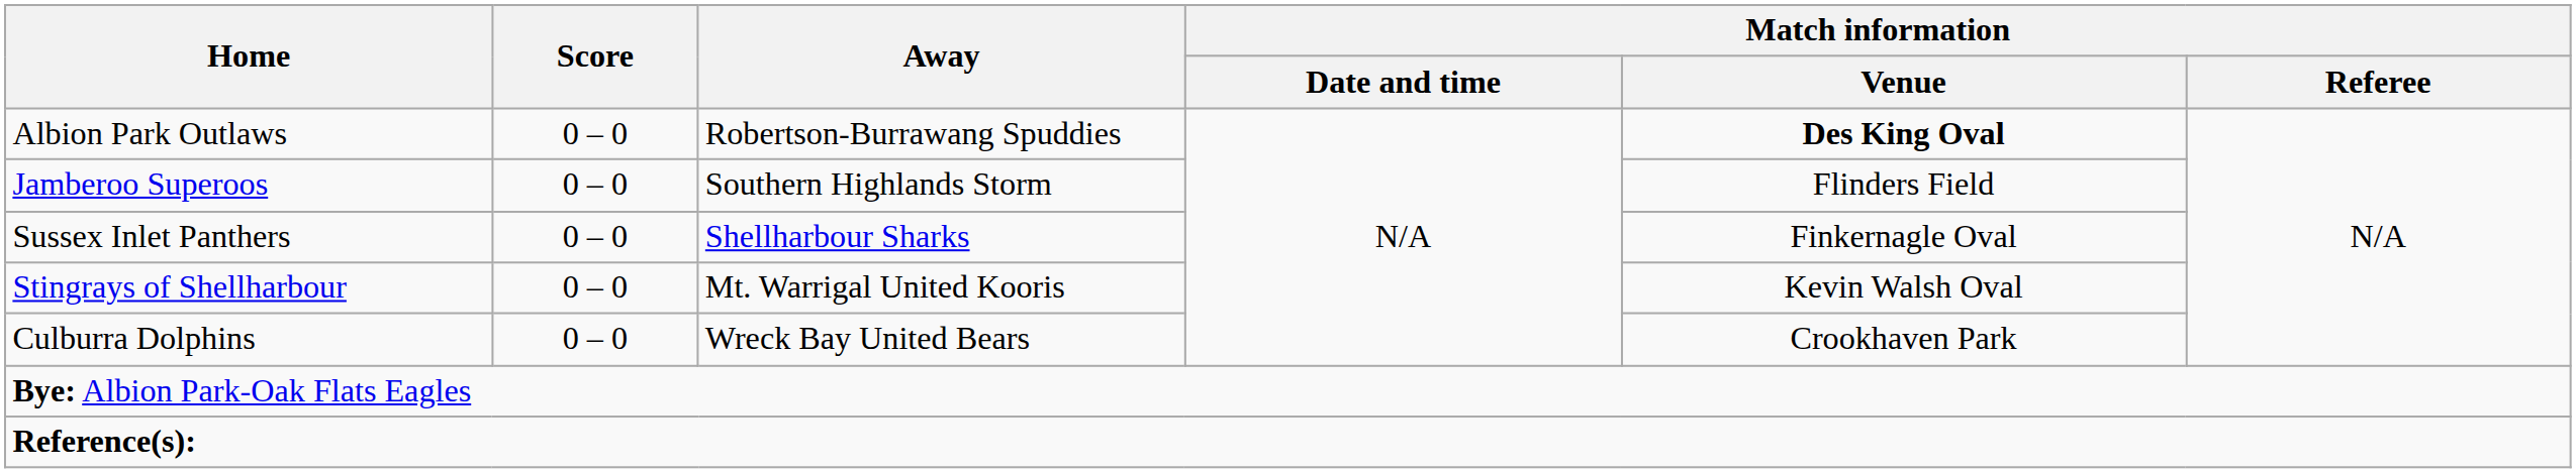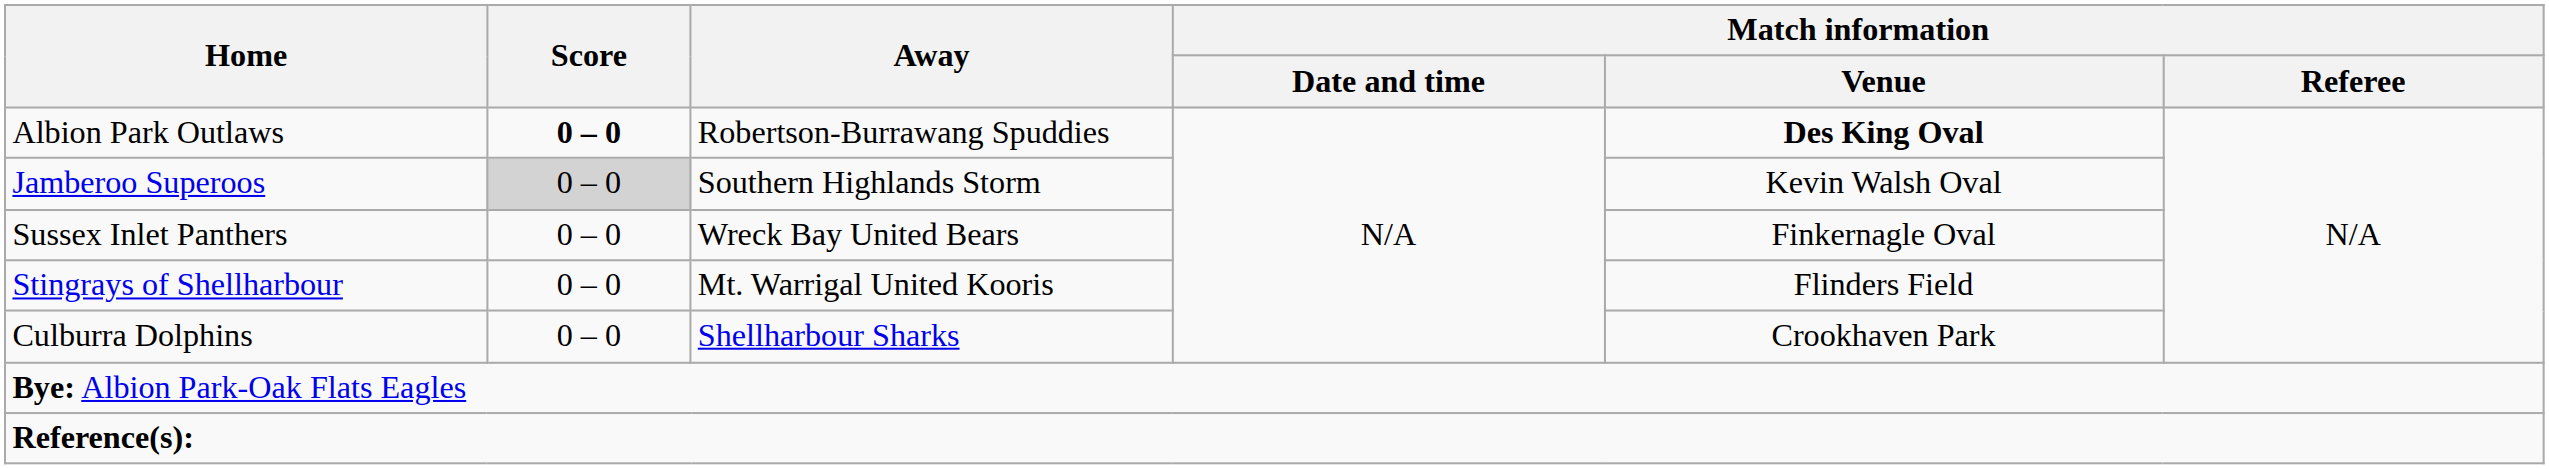 <table class="wikitable" width="100% text-align:center;">
 <tr>
 <th rowspan="2" width="19%">Home</th>
 <th rowspan="2" width="8%">Score</th>
 <th rowspan="2" width="19%">Away</th>
 <th colspan="3">Match information</th>
 </tr>
 <tr bgcolor="#CCCCCC">
 <th width="17%">Date and time</th>
 <th width="22%">Venue</th>
 <th>Referee</th>
 </tr>
 <tr>
 <td> Albion Park Outlaws</td>
-<td style="text-align:center;">0 – 0</td>
+<td style="text-align:center;"><strong>0 – 0</strong></td>
 <td> Robertson-Burrawang Spuddies</td>
 <td rowspan="5" style="text-align:center;">N/A</td>
 <td style="text-align:center;"><strong>Des King Oval</strong></td>
 <td rowspan="5" style="text-align:center;">N/A</td>
 </tr>
 <tr>
 <td> <a href='#'>Jamberoo Superoos</a></td>
-<td style="text-align:center;">0 – 0</td>
+<td style="background: lightgrey; text-align:center;">0 – 0</td>
 <td> Southern Highlands Storm</td>
-<td style="text-align:center;">Flinders Field</td>
+<td style="text-align:center;">Kevin Walsh Oval</td>
 </tr>
 <tr>
 <td> Sussex Inlet Panthers</td>
 <td style="text-align:center;">0 – 0</td>
-<td> <a href='#'>Shellharbour Sharks</a></td>
+<td> Wreck Bay United Bears</td>
 <td style="text-align:center;">Finkernagle Oval</td>
 </tr>
 <tr>
 <td> <a href='#'>Stingrays of Shellharbour</a></td>
 <td style="text-align:center;">0 – 0</td>
 <td> Mt. Warrigal United Kooris</td>
-<td style="text-align:center;">Kevin Walsh Oval</td>
+<td style="text-align:center;">Flinders Field</td>
 </tr>
 <tr>
 <td> Culburra Dolphins</td>
 <td style="text-align:center;">0 – 0</td>
-<td> Wreck Bay United Bears</td>
+<td> <a href='#'>Shellharbour Sharks</a></td>
 <td style="text-align:center;">Crookhaven Park</td>
 </tr>
 <tr>
 <td colspan="6" align="centre"><strong>Bye:</strong>  <a href='#'>Albion Park-Oak Flats Eagles</a></td>
 </tr>
 <tr>
 <td colspan="6"><strong>Reference(s):</strong></td>
 </tr>
 </table>
